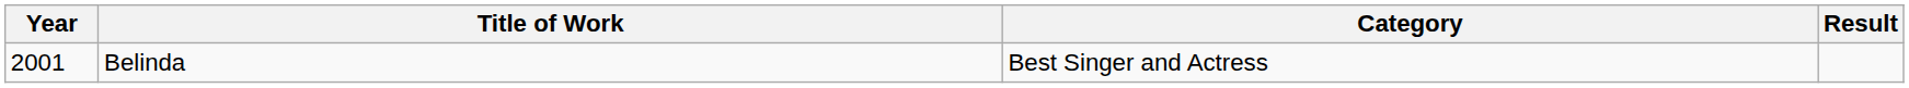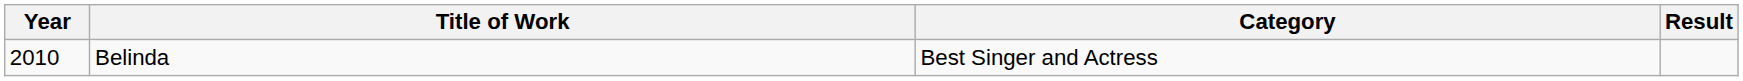 <table class="wikitable" style="table-layout: fixed;">
 <tr>
 <th style="width:5%;">Year</th>
 <th style="width:50%;">Title of Work</th>
 <th style="width:50%;">Category</th>
 <th style="width:10%;">Result</th>
 </tr>
 <tr>
-<td>2001</td>
+<td>2010</td>
 <td>Belinda</td>
 <td>Best Singer and Actress</td>
 <td></td>
 </tr>
 </table>
